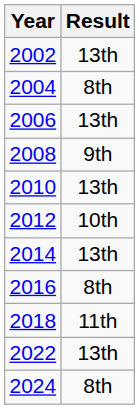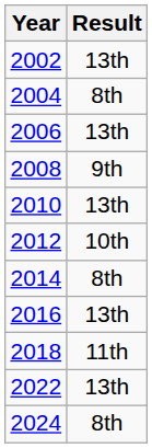 <table class="wikitable" style="text-align:center">
 <tr>
 <th>Year</th>
 <th>Result</th>
 </tr>
 <tr>
 <td><a href='#'>2002</a></td>
 <td>13th</td>
 </tr>
 <tr>
 <td><a href='#'>2004</a></td>
 <td>8th</td>
 </tr>
 <tr>
 <td><a href='#'>2006</a></td>
 <td>13th</td>
 </tr>
 <tr>
 <td><a href='#'>2008</a></td>
 <td>9th</td>
 </tr>
 <tr>
 <td><a href='#'>2010</a></td>
 <td>13th</td>
 </tr>
 <tr>
 <td><a href='#'>2012</a></td>
 <td>10th</td>
 </tr>
 <tr>
 <td><a href='#'>2014</a></td>
-<td>13th</td>
+<td>8th</td>
 </tr>
 <tr>
 <td><a href='#'>2016</a></td>
-<td>8th</td>
+<td>13th</td>
 </tr>
 <tr>
 <td><a href='#'>2018</a></td>
 <td>11th</td>
 </tr>
 <tr>
 <td><a href='#'>2022</a></td>
 <td>13th</td>
 </tr>
 <tr>
 <td><a href='#'>2024</a></td>
 <td>8th</td>
 </tr>
 </table>
